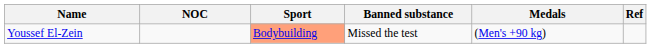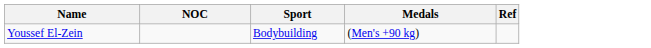 <table class="wikitable sortable" style="font-size:90%;">
 <tr>
 <th width="160">Name</th>
 <th width="130">NOC</th>
 <th width="110">Sport</th>
-<th width="150">Banned substance</th>
 <th width="180">Medals</th>
 <th width="20">Ref</th>
 </tr>
 <tr>
 <td><a href='#'>Youssef El-Zein</a></td>
 <td></td>
-<td style="background: lightsalmon;"><a href='#'>Bodybuilding</a></td>
-<td>Missed the test</td>
+<td><a href='#'>Bodybuilding</a></td>
 <td> (<a href='#'>Men's +90 kg</a>)</td>
 <td></td>
 </tr>
 </table>
